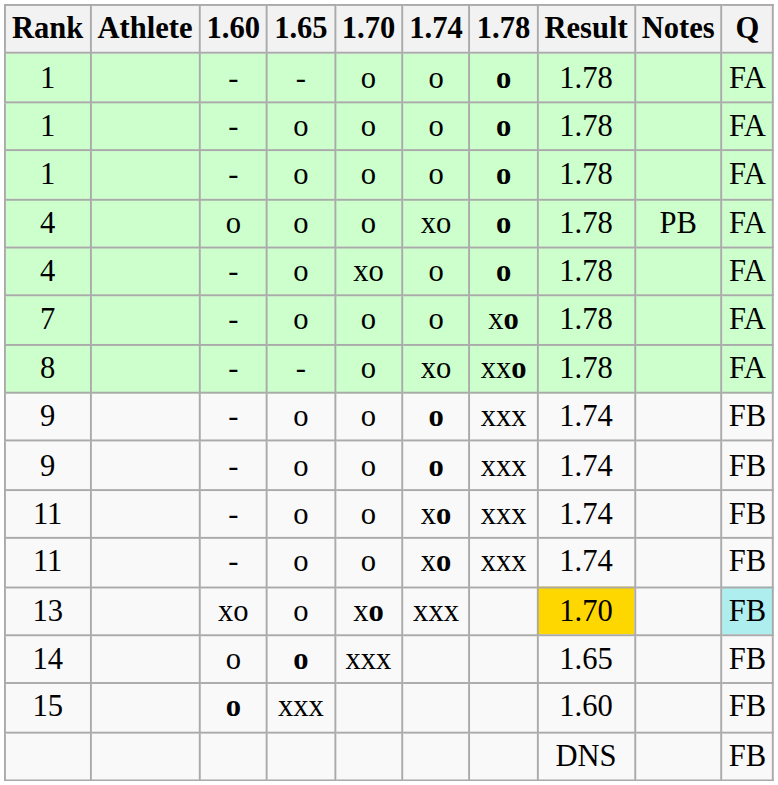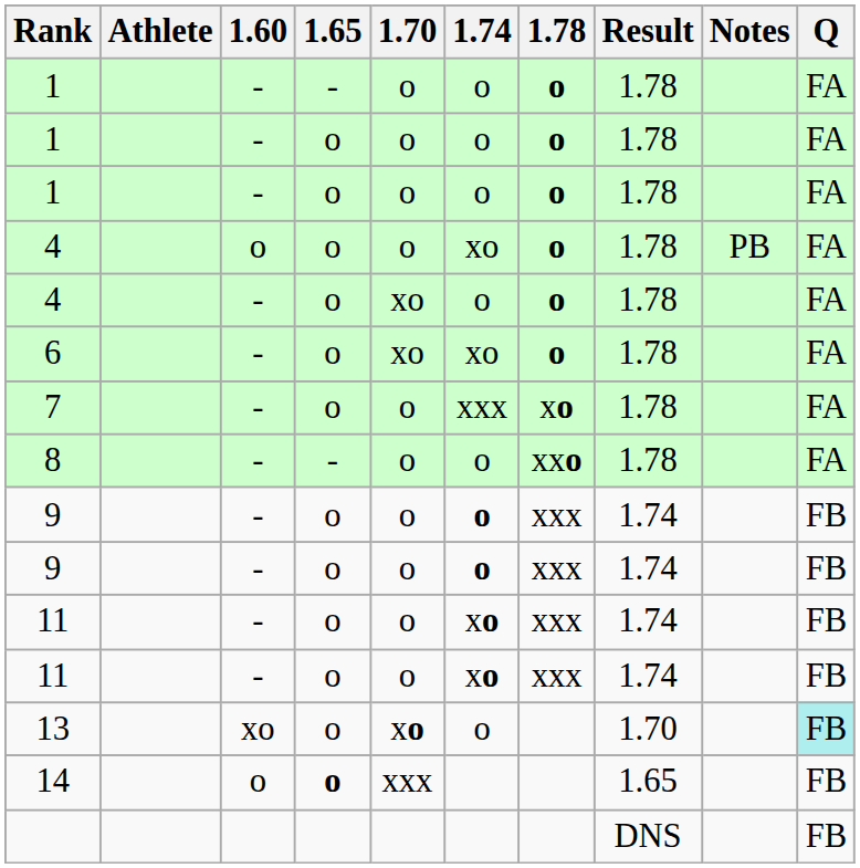 <table class="wikitable" style="text-align:center">
 <tr>
 <th>Rank</th>
 <th>Athlete</th>
 <th>1.60</th>
 <th>1.65</th>
 <th>1.70</th>
 <th>1.74</th>
 <th>1.78</th>
 <th>Result</th>
 <th>Notes</th>
 <th>Q</th>
 </tr>
 <tr bgcolor=ccffcc>
 <td>1</td>
 <td align=left></td>
 <td>-</td>
 <td>-</td>
 <td>o</td>
 <td>o</td>
 <td><strong>o</strong></td>
 <td>1.78</td>
 <td></td>
 <td>FA</td>
 </tr>
 <tr bgcolor=ccffcc>
 <td>1</td>
 <td align=left></td>
 <td>-</td>
 <td>o</td>
 <td>o</td>
 <td>o</td>
 <td><strong>o</strong></td>
 <td>1.78</td>
 <td></td>
 <td>FA</td>
 </tr>
 <tr bgcolor=ccffcc>
 <td>1</td>
 <td align=left></td>
 <td>-</td>
 <td>o</td>
 <td>o</td>
 <td>o</td>
 <td><strong>o</strong></td>
 <td>1.78</td>
 <td></td>
 <td>FA</td>
 </tr>
 <tr bgcolor=ccffcc>
 <td>4</td>
 <td align=left></td>
 <td>o</td>
 <td>o</td>
 <td>o</td>
 <td>xo</td>
 <td><strong>o</strong></td>
 <td>1.78</td>
 <td>PB</td>
 <td>FA</td>
 </tr>
 <tr bgcolor=ccffcc>
 <td>4</td>
 <td align=left></td>
 <td>-</td>
 <td>o</td>
 <td>xo</td>
 <td>o</td>
 <td><strong>o</strong></td>
 <td>1.78</td>
 <td></td>
 <td>FA</td>
 </tr>
 <tr bgcolor=ccffcc>
+<td>6</td>
+<td align=left></td>
+<td>-</td>
+<td>o</td>
+<td>xo</td>
+<td>xo</td>
+<td><strong>o</strong></td>
+<td>1.78</td>
+<td></td>
+<td>FA</td>
+</tr>
+<tr bgcolor=ccffcc>
 <td>7</td>
 <td align=left></td>
 <td>-</td>
 <td>o</td>
 <td>o</td>
-<td>o</td>
+<td>xxx</td>
 <td>x<strong>o</strong></td>
 <td>1.78</td>
 <td></td>
 <td>FA</td>
 </tr>
 <tr bgcolor=ccffcc>
 <td>8</td>
 <td align=left></td>
 <td>-</td>
 <td>-</td>
 <td>o</td>
-<td>xo</td>
+<td>o</td>
 <td>xx<strong>o</strong></td>
 <td>1.78</td>
 <td></td>
 <td>FA</td>
 </tr>
 <tr>
 <td>9</td>
 <td align=left></td>
 <td>-</td>
 <td>o</td>
 <td>o</td>
 <td><strong>o</strong></td>
 <td>xxx</td>
 <td>1.74</td>
 <td></td>
 <td>FB</td>
 </tr>
 <tr>
 <td>9</td>
 <td align=left></td>
 <td>-</td>
 <td>o</td>
 <td>o</td>
 <td><strong>o</strong></td>
 <td>xxx</td>
 <td>1.74</td>
 <td></td>
 <td>FB</td>
 </tr>
 <tr>
 <td>11</td>
 <td align=left></td>
 <td>-</td>
 <td>o</td>
 <td>o</td>
 <td>x<strong>o</strong></td>
 <td>xxx</td>
 <td>1.74</td>
 <td></td>
 <td>FB</td>
 </tr>
 <tr>
 <td>11</td>
 <td align=left></td>
 <td>-</td>
 <td>o</td>
 <td>o</td>
 <td>x<strong>o</strong></td>
 <td>xxx</td>
 <td>1.74</td>
 <td></td>
 <td>FB</td>
 </tr>
 <tr>
 <td>13</td>
 <td align=left></td>
 <td>xo</td>
 <td>o</td>
 <td>x<strong>o</strong></td>
-<td>xxx</td>
+<td>o</td>
 <td></td>
-<td style="background: gold;">1.70</td>
+<td>1.70</td>
 <td></td>
 <td style="background: paleturquoise;">FB</td>
 </tr>
 <tr>
 <td>14</td>
 <td align=left></td>
 <td>o</td>
 <td><strong>o</strong></td>
 <td>xxx</td>
 <td></td>
 <td></td>
 <td>1.65</td>
 <td></td>
 <td>FB</td>
 </tr>
 <tr>
-<td>15</td>
-<td align=left></td>
-<td><strong>o</strong></td>
-<td>xxx</td>
-<td></td>
-<td></td>
-<td></td>
-<td>1.60</td>
-<td></td>
-<td>FB</td>
-</tr>
-<tr>
 <td></td>
 <td align=left></td>
 <td></td>
 <td></td>
 <td></td>
 <td></td>
 <td></td>
 <td>DNS</td>
 <td></td>
 <td>FB</td>
 </tr>
 </table>
